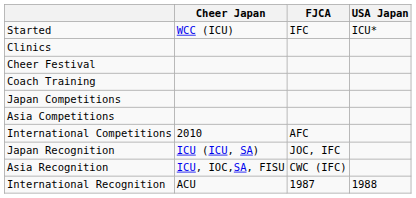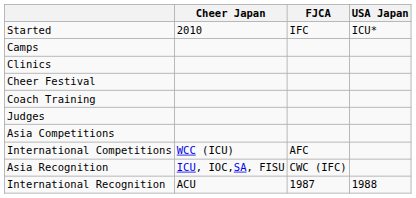 <table class="wikitable">
 <tr>
 <th></th>
 <th>Cheer Japan</th>
 <th>FJCA</th>
 <th>USA Japan</th>
 </tr>
 <tr>
 <td>Started</td>
-<td><a href='#'>WCC</a> (ICU)</td>
+<td>2010</td>
 <td>IFC</td>
 <td>ICU*</td>
+</tr>
+<tr>
+<td>Camps</td>
+<td></td>
+<td></td>
+<td></td>
 </tr>
 <tr>
 <td>Clinics</td>
 <td></td>
 <td></td>
 <td></td>
 </tr>
 <tr>
 <td>Cheer Festival</td>
 <td></td>
 <td></td>
 <td></td>
 </tr>
 <tr>
 <td>Coach Training</td>
 <td></td>
 <td></td>
 <td></td>
 </tr>
 <tr>
-<td>Japan Competitions</td>
+<td>Judges</td>
 <td></td>
 <td></td>
 <td></td>
 </tr>
 <tr>
 <td>Asia Competitions</td>
 <td></td>
 <td></td>
 <td></td>
 </tr>
 <tr>
 <td>International Competitions</td>
-<td>2010</td>
+<td><a href='#'>WCC</a> (ICU)</td>
 <td>AFC</td>
-<td></td>
-</tr>
-<tr>
-<td>Japan Recognition</td>
-<td><a href='#'>ICU</a> (<a href='#'>ICU</a>, <a href='#'>SA</a>)</td>
-<td>JOC, IFC</td>
 <td></td>
 </tr>
 <tr>
 <td>Asia Recognition</td>
 <td><a href='#'>ICU</a>, IOC,<a href='#'>SA</a>, FISU</td>
 <td>CWC (IFC)</td>
 <td></td>
 </tr>
 <tr>
 <td>International Recognition</td>
 <td>ACU</td>
 <td>1987</td>
 <td>1988</td>
 </tr>
 </table>
